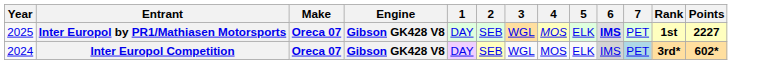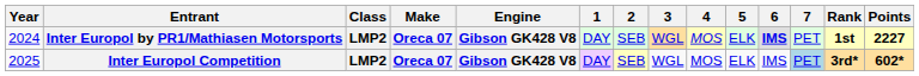 <table class="wikitable" style="text-align:center; font-size:85%">
 <tr>
 <th>Year</th>
 <th>Entrant</th>
+<th>Class</th>
 <th>Make</th>
 <th>Engine</th>
 <th>1</th>
 <th>2</th>
 <th>3</th>
 <th>4</th>
 <th>5</th>
 <th>6</th>
 <th>7</th>
 <th>Rank</th>
 <th>Points</th>
 </tr>
 <tr>
-<td><a href='#'>2025</a></td>
+<td><a href='#'>2024</a></td>
 <th nowrap><a href='#'>Inter Europol</a> by <a href='#'>PR1/Mathiasen Motorsports</a></th>
+<th>LMP2</th>
 <th nowrap><a href='#'>Oreca 07</a></th>
 <th nowrap><a href='#'>Gibson</a> GK428 V8</th>
 <td style="background:#DFFFDF;"><a href='#'>DAY</a><br></td>
 <td style="background:#DFFFDF;"><a href='#'>SEB</a><br></td>
 <td style="background:#FFDF9F;"><a href='#'>WGL</a><br></td>
 <td style="background:#FFFFBF;"><em><a href='#'>MOS</a></em><br></td>
 <td style="background:#DFFFDF;"><a href='#'>ELK</a><br></td>
 <td style="background:#DFDFDF;"><strong><a href='#'>IMS</a></strong><br></td>
 <td style="background:#DFFFDF;"><a href='#'>PET</a><br></td>
 <th style="background:#FFFFBF;">1st</th>
 <th style="background:#FFFFBF;">2227</th>
 </tr>
 <tr>
-<td><a href='#'>2024</a></td>
+<td><a href='#'>2025</a></td>
 <th><a href='#'>Inter Europol Competition</a></th>
+<th>LMP2</th>
 <th><a href='#'>Oreca 07</a></th>
 <th><a href='#'>Gibson</a> GK428 V8</th>
 <td style="background:#EFCFFF;"><a href='#'>DAY</a><br></td>
 <td style="background:#FFFFBF;"><a href='#'>SEB</a><br></td>
 <td><a href='#'>WGL</a></td>
 <td><a href='#'>MOS</a></td>
 <td><a href='#'>ELK</a></td>
-<td style="background: lightgrey;"><a href='#'>IMS</a></td>
+<td><a href='#'>IMS</a></td>
 <td style="background: lightblue;"><a href='#'>PET</a></td>
 <th style="background:#FFDF9F;">3rd*</th>
 <th style="background:#FFDF9F;">602*</th>
 </tr>
 </table>
